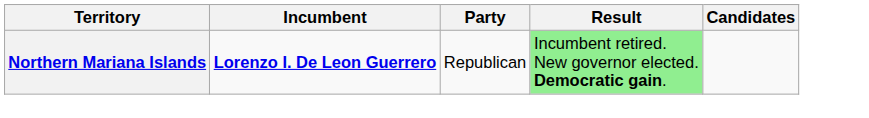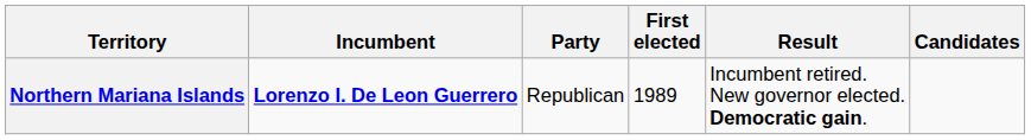 <table class="wikitable sortable">
 <tr valign=bottom>
 <th>Territory</th>
 <th>Incumbent</th>
 <th>Party</th>
+<th>First<br>elected</th>
 <th>Result</th>
 <th>Candidates</th>
 </tr>
 <tr>
 <th><a href='#'>Northern Mariana Islands</a></th>
 <td><strong><a href='#'>Lorenzo I. De Leon Guerrero</a></strong></td>
 <td>Republican</td>
-<td style="background: lightgreen;">Incumbent retired.<br>New governor elected.<br><strong>Democratic gain</strong>.</td>
+<td>1989</td>
+<td>Incumbent retired.<br>New governor elected.<br><strong>Democratic gain</strong>.</td>
 <td nowrap></td>
 </tr>
 </table>
